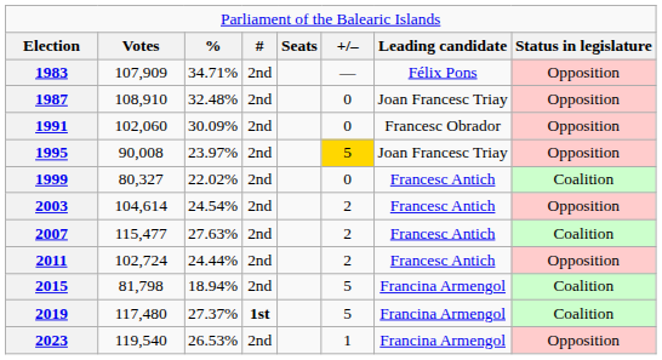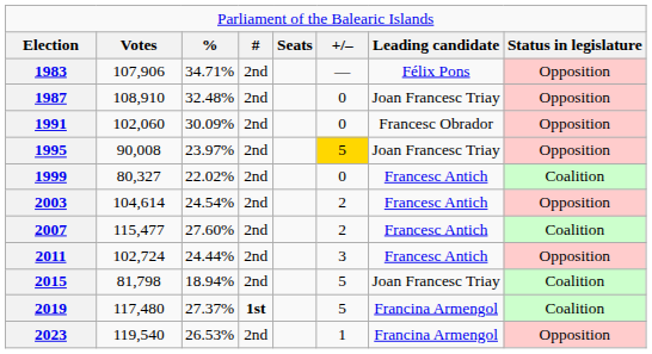 <table class="wikitable" style="font-size:90%; text-align:center;">
 <tr>
 <td colspan="8" align="center"><a href='#'>Parliament of the Balearic Islands</a></td>
 </tr>
 <tr>
 <th width="75">Election</th>
 <th width="70">Votes</th>
 <th width="35">%</th>
 <th width="25">#</th>
 <th>Seats</th>
 <th width="40">+/–</th>
 <th>Leading candidate</th>
 <th>Status in legislature</th>
 </tr>
 <tr>
 <th><a href='#'>1983</a></th>
-<td>107,909</td>
+<td>107,906</td>
 <td>34.71%</td>
 <td>2nd</td>
 <td></td>
 <td>—</td>
 <td><a href='#'>Félix Pons</a></td>
 <td style="background:#fcc;">Opposition</td>
 </tr>
 <tr>
 <th><a href='#'>1987</a></th>
 <td>108,910</td>
 <td>32.48%</td>
 <td>2nd</td>
 <td></td>
 <td>0</td>
 <td>Joan Francesc Triay</td>
 <td style="background:#fcc;">Opposition</td>
 </tr>
 <tr>
 <th><a href='#'>1991</a></th>
 <td>102,060</td>
 <td>30.09%</td>
 <td>2nd</td>
 <td></td>
 <td>0</td>
 <td>Francesc Obrador</td>
 <td style="background:#fcc;">Opposition</td>
 </tr>
 <tr>
 <th><a href='#'>1995</a></th>
 <td>90,008</td>
 <td>23.97%</td>
 <td>2nd</td>
 <td></td>
 <td style="background: gold;">5</td>
 <td>Joan Francesc Triay</td>
 <td style="background:#fcc;">Opposition</td>
 </tr>
 <tr>
 <th><a href='#'>1999</a></th>
 <td>80,327</td>
 <td>22.02%</td>
 <td>2nd</td>
 <td></td>
 <td>0</td>
 <td><a href='#'>Francesc Antich</a></td>
 <td style="background:#cfc;">Coalition</td>
 </tr>
 <tr>
 <th><a href='#'>2003</a></th>
 <td>104,614</td>
 <td>24.54%</td>
 <td>2nd</td>
 <td></td>
 <td>2</td>
 <td><a href='#'>Francesc Antich</a></td>
 <td style="background:#fcc;">Opposition</td>
 </tr>
 <tr>
 <th><a href='#'>2007</a></th>
 <td>115,477</td>
-<td>27.63%</td>
+<td>27.60%</td>
 <td>2nd</td>
 <td></td>
 <td>2</td>
 <td><a href='#'>Francesc Antich</a></td>
 <td style="background:#cfc;">Coalition</td>
 </tr>
 <tr>
 <th><a href='#'>2011</a></th>
 <td>102,724</td>
 <td>24.44%</td>
 <td>2nd</td>
 <td></td>
-<td>2</td>
+<td>3</td>
 <td><a href='#'>Francesc Antich</a></td>
 <td style="background:#fcc;">Opposition</td>
 </tr>
 <tr>
 <th><a href='#'>2015</a></th>
 <td>81,798</td>
 <td>18.94%</td>
 <td>2nd</td>
 <td></td>
 <td>5</td>
-<td><a href='#'>Francina Armengol</a></td>
+<td>Joan Francesc Triay</td>
 <td style="background:#cfc;">Coalition</td>
 </tr>
 <tr>
 <th><a href='#'>2019</a></th>
 <td>117,480</td>
 <td>27.37%</td>
 <td><strong>1st</strong></td>
 <td></td>
 <td>5</td>
 <td><a href='#'>Francina Armengol</a></td>
 <td style="background:#cfc;">Coalition</td>
 </tr>
 <tr>
 <th><a href='#'>2023</a></th>
 <td>119,540</td>
 <td>26.53%</td>
 <td>2nd</td>
 <td></td>
 <td>1</td>
 <td><a href='#'>Francina Armengol</a></td>
 <td style="background:#fcc;">Opposition</td>
 </tr>
 </table>
